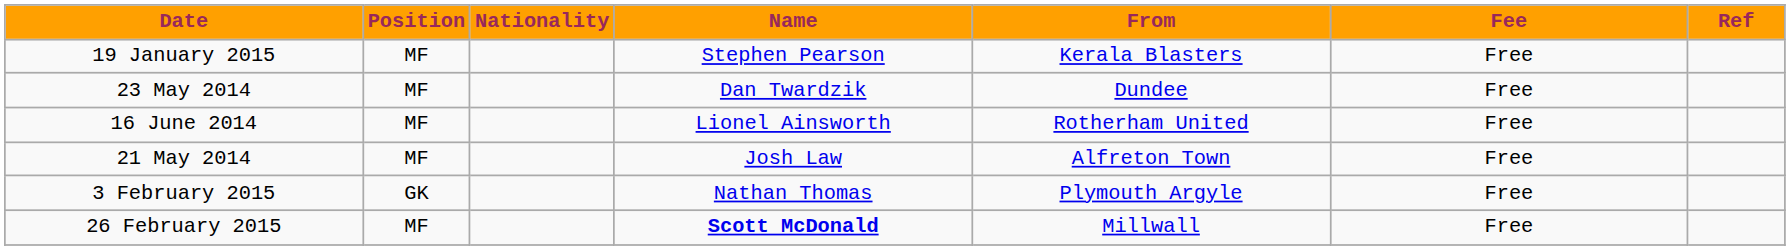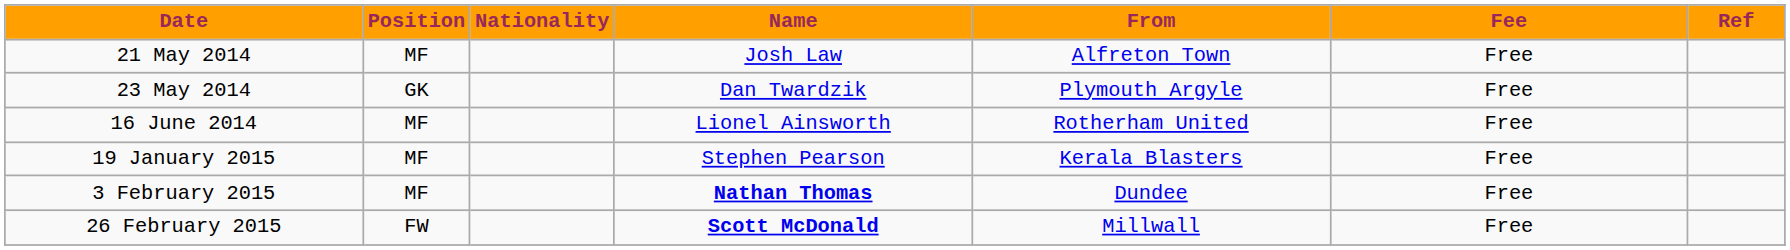 <table class="wikitable"  style="text-align:center; font-size:90%; ">
 <tr>
 <th style="background:#ffa000; color:#98285c; width:200px;">Date</th>
 <th style="background:#ffa000; color:#98285c; width:50px;">Position</th>
 <th style="background:#ffa000; color:#98285c; width:50px;">Nationality</th>
 <th style="background:#ffa000; color:#98285c; width:200px;">Name</th>
 <th style="background:#ffa000; color:#98285c; width:200px;">From</th>
 <th style="background:#ffa000; color:#98285c; width:200px;">Fee</th>
 <th style="background:#ffa000; color:#98285c; width:50px;">Ref</th>
 </tr>
 <tr>
-<td>19 January 2015</td>
+<td>21 May 2014</td>
 <td>MF</td>
 <td></td>
-<td><a href='#'>Stephen Pearson</a></td>
-<td><a href='#'>Kerala Blasters</a></td>
+<td><a href='#'>Josh Law</a></td>
+<td><a href='#'>Alfreton Town</a></td>
 <td>Free</td>
 <td></td>
 </tr>
 <tr>
 <td>23 May 2014</td>
-<td>MF</td>
+<td>GK</td>
 <td></td>
 <td><a href='#'>Dan Twardzik</a></td>
-<td><a href='#'>Dundee</a></td>
+<td><a href='#'>Plymouth Argyle</a></td>
 <td>Free</td>
 <td></td>
 </tr>
 <tr>
 <td>16 June 2014</td>
 <td>MF</td>
 <td></td>
 <td><a href='#'>Lionel Ainsworth</a></td>
 <td><a href='#'>Rotherham United</a></td>
 <td>Free</td>
 <td></td>
 </tr>
 <tr>
-<td>21 May 2014</td>
+<td>19 January 2015</td>
 <td>MF</td>
 <td></td>
-<td><a href='#'>Josh Law</a></td>
-<td><a href='#'>Alfreton Town</a></td>
+<td><a href='#'>Stephen Pearson</a></td>
+<td><a href='#'>Kerala Blasters</a></td>
 <td>Free</td>
 <td></td>
 </tr>
 <tr>
 <td>3 February 2015</td>
-<td>GK</td>
+<td>MF</td>
 <td></td>
-<td><a href='#'>Nathan Thomas</a></td>
-<td><a href='#'>Plymouth Argyle</a></td>
+<td><strong><a href='#'>Nathan Thomas</a></strong></td>
+<td><a href='#'>Dundee</a></td>
 <td>Free</td>
 <td></td>
 </tr>
 <tr>
 <td>26 February 2015</td>
-<td>MF</td>
+<td>FW</td>
 <td></td>
 <td><strong><a href='#'>Scott McDonald</a></strong></td>
 <td><a href='#'>Millwall</a></td>
 <td>Free</td>
 <td></td>
 </tr>
 </table>
